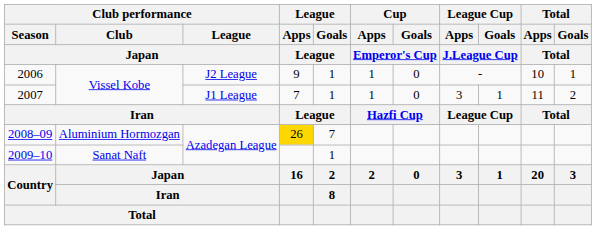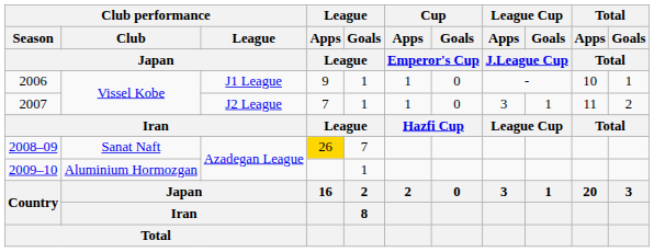 <table class="wikitable" style="text-align:center;">
 <tr>
 <th colspan=3>Club performance</th>
 <th colspan=2>League</th>
 <th colspan=2>Cup</th>
 <th colspan=2>League Cup</th>
 <th colspan=2>Total</th>
 </tr>
 <tr>
 <th>Season</th>
 <th>Club</th>
 <th>League</th>
 <th>Apps</th>
 <th>Goals</th>
 <th>Apps</th>
 <th>Goals</th>
 <th>Apps</th>
 <th>Goals</th>
 <th>Apps</th>
 <th>Goals</th>
 </tr>
 <tr>
 <th colspan=3>Japan</th>
 <th colspan=2>League</th>
 <th colspan=2><a href='#'>Emperor's Cup</a></th>
 <th colspan=2><a href='#'>J.League Cup</a></th>
 <th colspan=2>Total</th>
 </tr>
 <tr>
 <td>2006</td>
 <td rowspan="2"><a href='#'>Vissel Kobe</a></td>
-<td><a href='#'>J2 League</a></td>
+<td><a href='#'>J1 League</a></td>
 <td>9</td>
 <td>1</td>
 <td>1</td>
 <td>0</td>
 <td colspan="2">-</td>
 <td>10</td>
 <td>1</td>
 </tr>
 <tr>
 <td>2007</td>
-<td><a href='#'>J1 League</a></td>
+<td><a href='#'>J2 League</a></td>
 <td>7</td>
 <td>1</td>
 <td>1</td>
 <td>0</td>
 <td>3</td>
 <td>1</td>
 <td>11</td>
 <td>2</td>
 </tr>
 <tr>
 <th colspan=3>Iran</th>
 <th colspan=2>League</th>
 <th colspan=2><a href='#'>Hazfi Cup</a></th>
 <th colspan=2>League Cup</th>
 <th colspan=2>Total</th>
 </tr>
 <tr>
 <td><a href='#'>2008–09</a></td>
-<td rowspan="1"><a href='#'>Aluminium Hormozgan</a></td>
+<td rowspan="1"><a href='#'>Sanat Naft</a></td>
 <td rowspan="2"><a href='#'>Azadegan League</a></td>
 <td style="background: gold;">26</td>
 <td>7</td>
 <td></td>
 <td></td>
 <td></td>
 <td></td>
 <td></td>
 <td></td>
 </tr>
 <tr>
 <td><a href='#'>2009–10</a></td>
-<td rowspan="1"><a href='#'>Sanat Naft</a></td>
+<td rowspan="1"><a href='#'>Aluminium Hormozgan</a></td>
 <td></td>
 <td>1</td>
 <td></td>
 <td></td>
 <td></td>
 <td></td>
 <td></td>
 <td></td>
 </tr>
 <tr>
 <th rowspan=2>Country</th>
 <th colspan=2>Japan</th>
 <th>16</th>
 <th>2</th>
 <th>2</th>
 <th>0</th>
 <th>3</th>
 <th>1</th>
 <th>20</th>
 <th>3</th>
 </tr>
 <tr>
 <th colspan=2>Iran</th>
 <th></th>
 <th>8</th>
 <th></th>
 <th></th>
 <th></th>
 <th></th>
 <th></th>
 <th></th>
 </tr>
 <tr>
 <th colspan=3>Total</th>
 <th></th>
 <th></th>
 <th></th>
 <th></th>
 <th></th>
 <th></th>
 <th></th>
 <th></th>
 </tr>
 </table>
